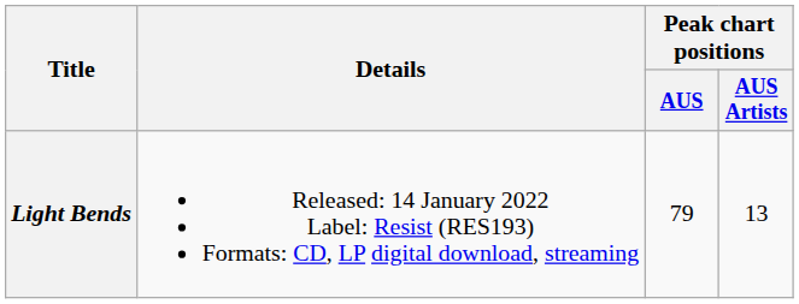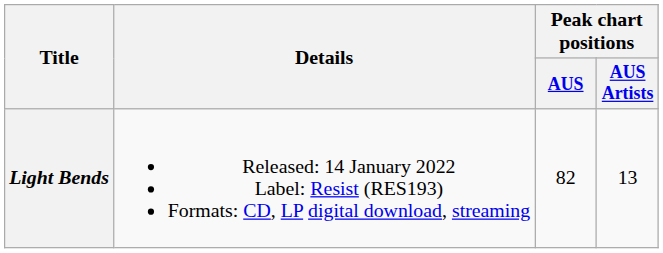 <table class="wikitable plainrowheaders" style="text-align:center;">
 <tr>
 <th scope="col" rowspan="2">Title</th>
 <th scope="col" rowspan="2">Details</th>
 <th scope="col" colspan="2">Peak chart positions</th>
 </tr>
 <tr>
 <th scope="col" style="width:3em;font-size:90%;"><a href='#'>AUS</a><br></th>
 <th scope="col" style="width:3em;font-size:90%;"><a href='#'>AUS<br>Artists</a><br></th>
 </tr>
 <tr>
 <th scope="row"><em>Light Bends</em></th>
 <td><br><ul><li>Released: 14 January 2022</li><li>Label: <a href='#'>Resist</a> (RES193)</li><li>Formats: <a href='#'>CD</a>, <a href='#'>LP</a> <a href='#'>digital download</a>, <a href='#'>streaming</a></li></ul></td>
-<td>79</td>
+<td>82</td>
 <td>13</td>
 </tr>
 </table>
